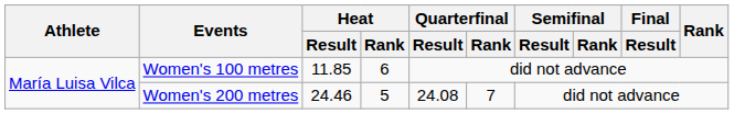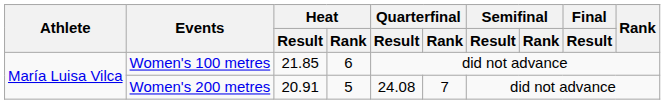 <table class=wikitable style="font-size:90%">
 <tr>
 <th rowspan="2">Athlete</th>
 <th rowspan="2">Events</th>
 <th colspan="2">Heat</th>
 <th colspan="2">Quarterfinal</th>
 <th colspan="2">Semifinal</th>
 <th>Final</th>
 <th rowspan="2">Rank</th>
 </tr>
 <tr>
 <th>Result</th>
 <th>Rank</th>
 <th>Result</th>
 <th>Rank</th>
 <th>Result</th>
 <th>Rank</th>
 <th>Result</th>
 </tr>
 <tr>
 <td rowspan=2><a href='#'>María Luisa Vilca</a></td>
 <td><a href='#'>Women's 100 metres</a></td>
-<td align=center>11.85</td>
+<td align=center>21.85</td>
 <td align=center>6</td>
 <td align=center colspan=6>did not advance</td>
 </tr>
 <tr>
 <td><a href='#'>Women's 200 metres</a></td>
-<td align=center>24.46</td>
+<td align=center>20.91</td>
 <td align=center>5</td>
 <td align=center>24.08</td>
 <td align=center>7</td>
 <td align=center colspan=4>did not advance</td>
 </tr>
 </table>
